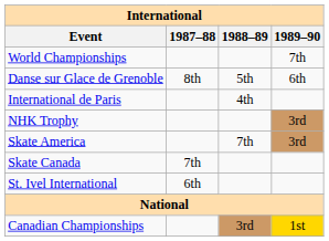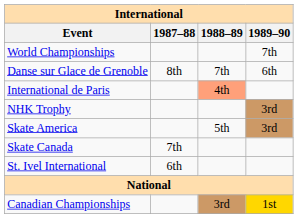 <table class="wikitable" style="text-align:center">
 <tr>
 <th style="background-color: #ffdead; " colspan=4 align=center>International</th>
 </tr>
 <tr>
 <th>Event</th>
 <th>1987–88</th>
 <th>1988–89</th>
 <th>1989–90</th>
 </tr>
 <tr>
 <td align=left><a href='#'>World Championships</a></td>
 <td></td>
 <td></td>
 <td>7th</td>
 </tr>
 <tr>
 <td align=left><a href='#'>Danse sur Glace de Grenoble</a></td>
 <td>8th</td>
-<td>5th</td>
+<td>7th</td>
 <td>6th</td>
 </tr>
 <tr>
 <td align=left><a href='#'>International de Paris</a></td>
 <td></td>
-<td>4th</td>
+<td style="background: lightsalmon;">4th</td>
 <td></td>
 </tr>
 <tr>
 <td align=left><a href='#'>NHK Trophy</a></td>
 <td></td>
 <td></td>
 <td bgcolor=cc9966>3rd</td>
 </tr>
 <tr>
 <td align=left><a href='#'>Skate America</a></td>
 <td></td>
-<td>7th</td>
+<td>5th</td>
 <td bgcolor=cc9966>3rd</td>
 </tr>
 <tr>
 <td align=left><a href='#'>Skate Canada</a></td>
 <td>7th</td>
 <td></td>
 <td></td>
 </tr>
 <tr>
 <td align=left><a href='#'>St. Ivel International</a></td>
 <td>6th</td>
 <td></td>
 <td></td>
 </tr>
 <tr>
 <th style="background-color: #ffdead; " colspan=4 align=center>National</th>
 </tr>
 <tr>
 <td align=left><a href='#'>Canadian Championships</a></td>
 <td></td>
 <td bgcolor=cc9966>3rd</td>
 <td bgcolor=gold>1st</td>
 </tr>
 </table>
